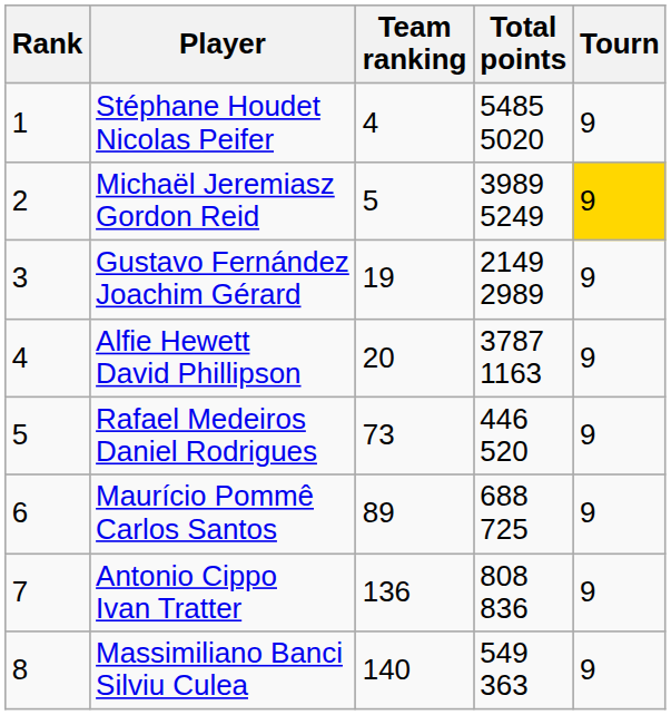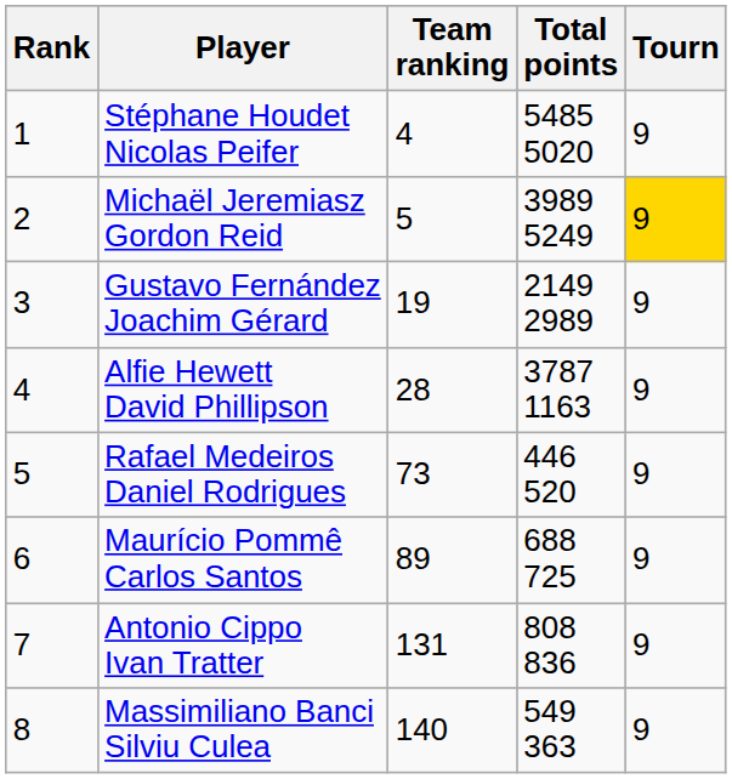 <table class=wikitable text-align:center>
 <tr>
 <th>Rank</th>
 <th>Player</th>
 <th>Team<br>ranking</th>
 <th>Total<br>points</th>
 <th>Tourn</th>
 </tr>
 <tr>
 <td>1</td>
 <td align="left"> <a href='#'>Stéphane Houdet</a><br> <a href='#'>Nicolas Peifer</a></td>
 <td>4</td>
 <td>5485<br>5020</td>
 <td>9</td>
 </tr>
 <tr>
 <td>2</td>
 <td align="left"> <a href='#'>Michaël Jeremiasz</a><br> <a href='#'>Gordon Reid</a></td>
 <td>5</td>
 <td>3989<br>5249</td>
 <td style="background: gold;">9</td>
 </tr>
 <tr>
 <td>3</td>
 <td align="left"> <a href='#'>Gustavo Fernández</a><br> <a href='#'>Joachim Gérard</a></td>
 <td>19</td>
 <td>2149<br>2989</td>
 <td>9</td>
 </tr>
 <tr>
 <td>4</td>
 <td align="left"> <a href='#'>Alfie Hewett</a><br> <a href='#'>David Phillipson</a></td>
-<td>20</td>
+<td>28</td>
 <td>3787<br>1163</td>
 <td>9</td>
 </tr>
 <tr>
 <td>5</td>
 <td align="left"> <a href='#'>Rafael Medeiros</a><br> <a href='#'>Daniel Rodrigues</a></td>
 <td>73</td>
 <td>446<br>520</td>
 <td>9</td>
 </tr>
 <tr>
 <td>6</td>
 <td align="left"> <a href='#'>Maurício Pommê</a><br> <a href='#'>Carlos Santos</a></td>
 <td>89</td>
 <td>688<br>725</td>
 <td>9</td>
 </tr>
 <tr>
 <td>7</td>
 <td align="left"> <a href='#'>Antonio Cippo</a><br> <a href='#'>Ivan Tratter</a></td>
-<td>136</td>
+<td>131</td>
 <td>808<br>836</td>
 <td>9</td>
 </tr>
 <tr>
 <td>8</td>
 <td align="left"> <a href='#'>Massimiliano Banci</a><br> <a href='#'>Silviu Culea</a></td>
 <td>140</td>
 <td>549<br>363</td>
 <td>9</td>
 </tr>
 </table>
